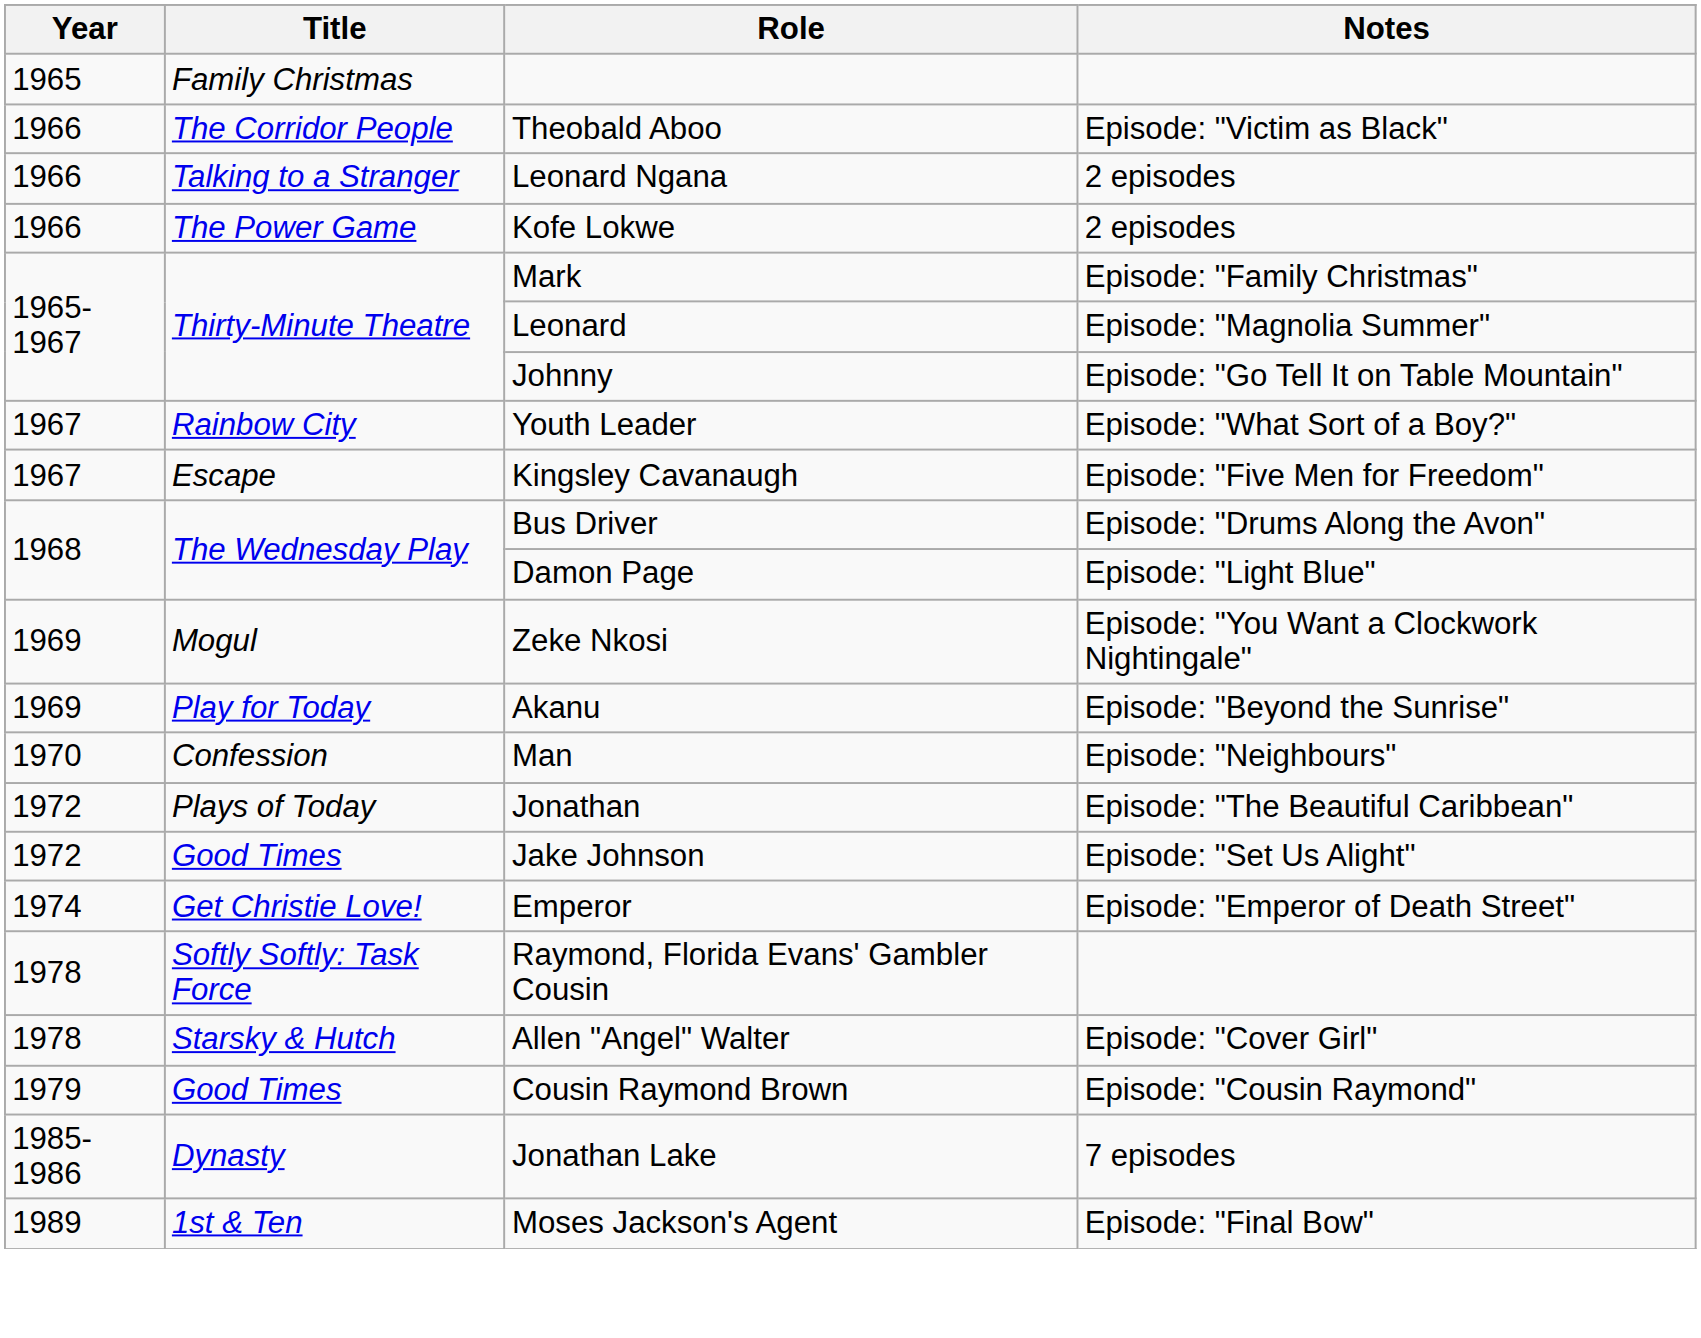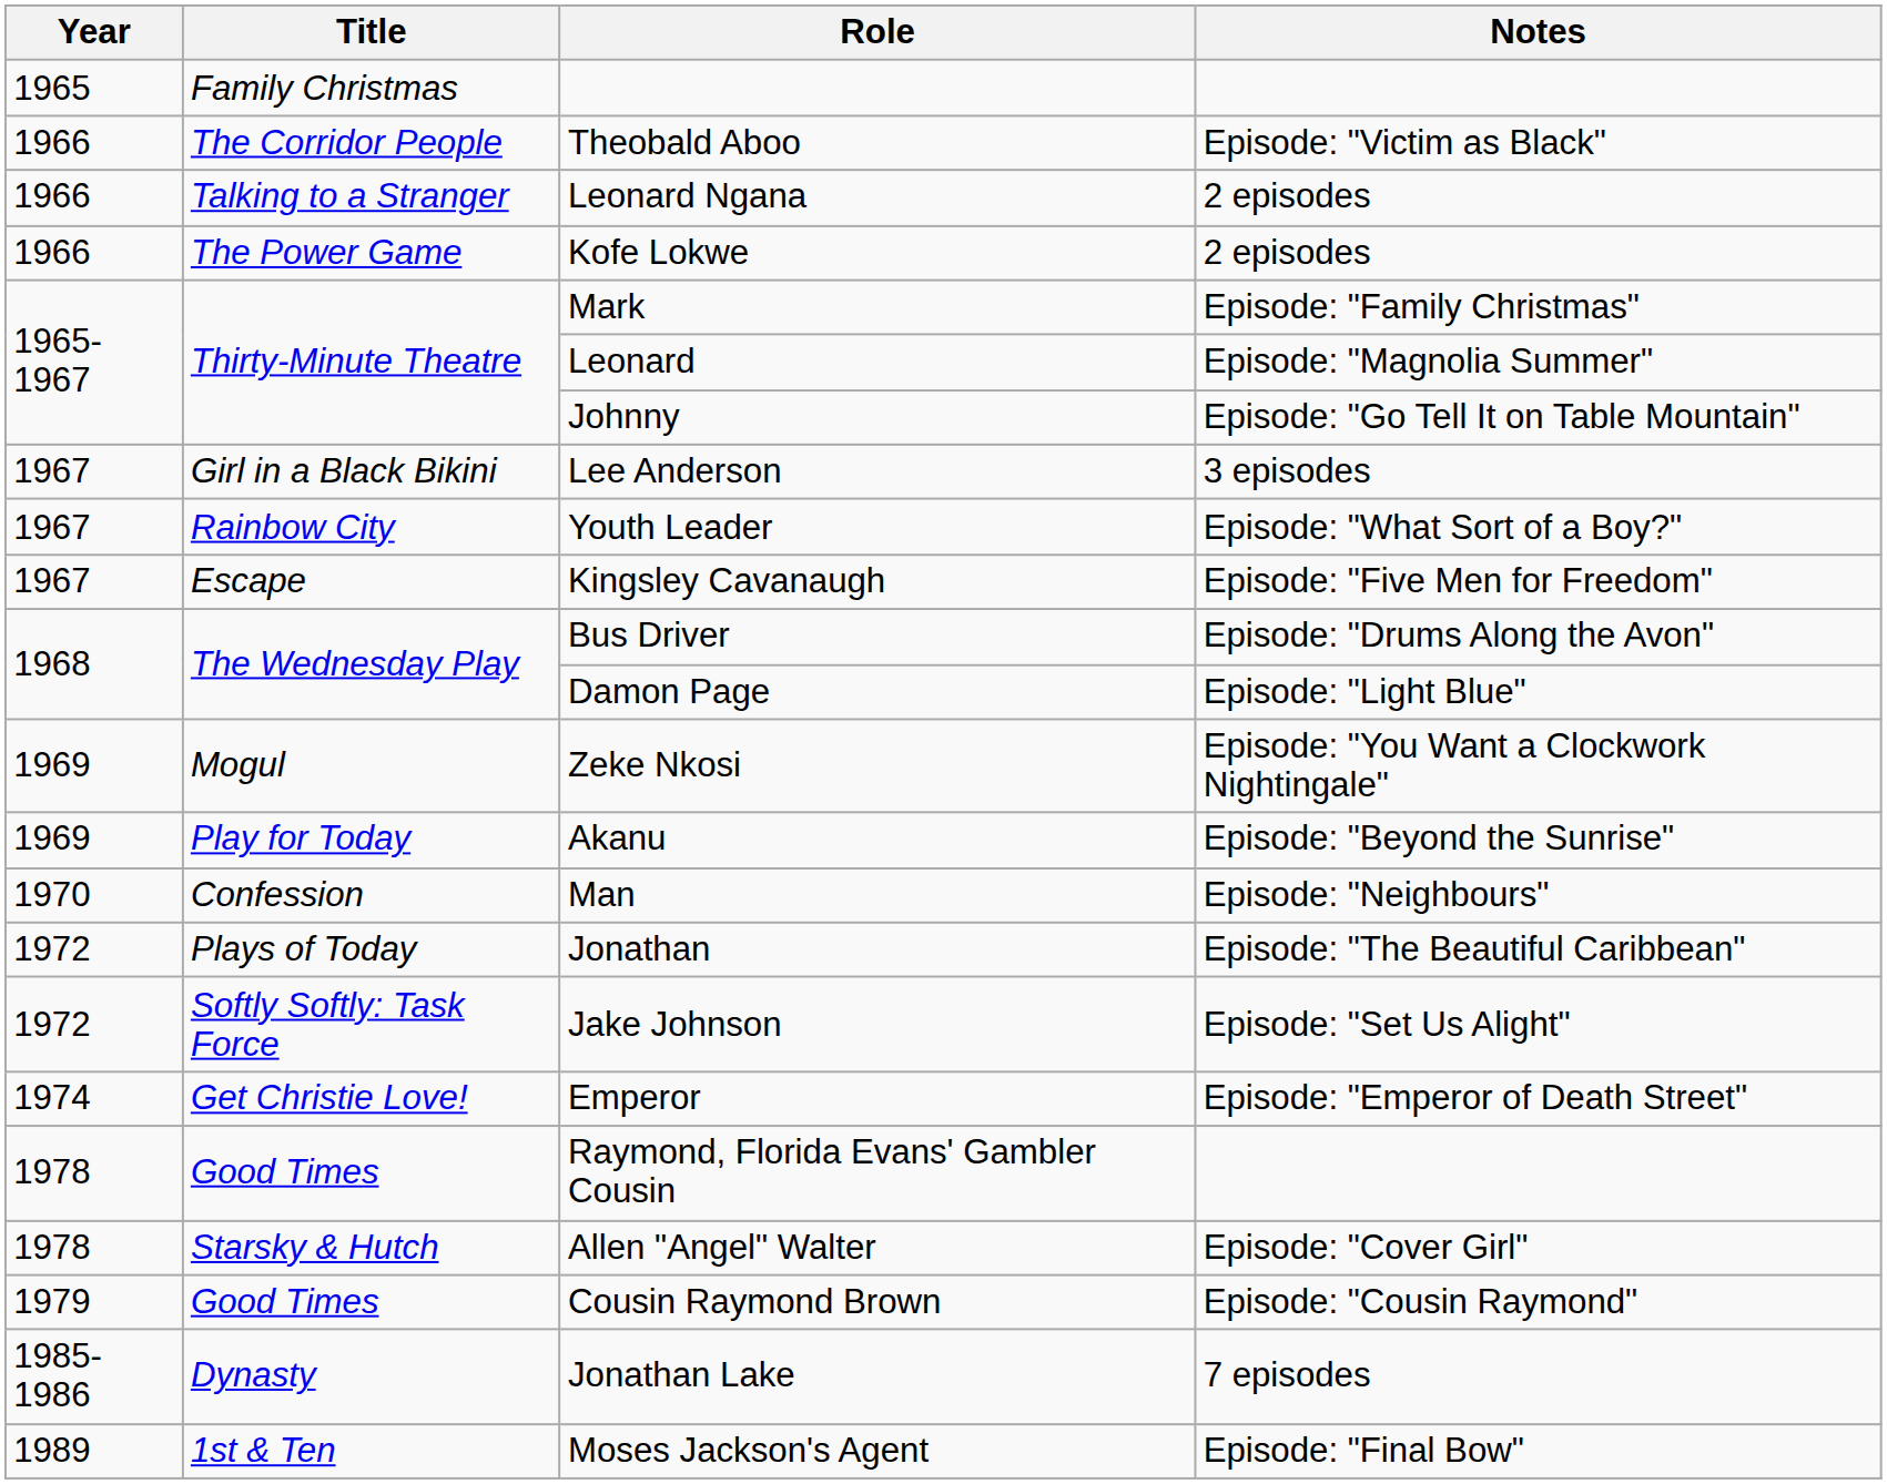 <table class="wikitable sortable">
 <tr>
 <th>Year</th>
 <th>Title</th>
 <th>Role</th>
 <th>Notes</th>
 </tr>
 <tr>
 <td>1965</td>
 <td><em>Family Christmas</em></td>
 <td></td>
 <td></td>
 </tr>
 <tr>
 <td>1966</td>
 <td><em><a href='#'>The Corridor People</a></em></td>
 <td>Theobald Aboo</td>
 <td>Episode: "Victim as Black"</td>
 </tr>
 <tr>
 <td>1966</td>
 <td><em><a href='#'>Talking to a Stranger</a></em></td>
 <td>Leonard Ngana</td>
 <td>2 episodes</td>
 </tr>
 <tr>
 <td>1966</td>
 <td><em><a href='#'>The Power Game</a></em></td>
 <td>Kofe Lokwe</td>
 <td>2 episodes</td>
 </tr>
 <tr>
 <td rowspan="3">1965-1967</td>
 <td rowspan="3"><em><a href='#'>Thirty-Minute Theatre</a></em></td>
 <td>Mark</td>
 <td>Episode: "Family Christmas"</td>
 </tr>
 <tr>
 <td>Leonard</td>
 <td>Episode: "Magnolia Summer"</td>
 </tr>
 <tr>
 <td>Johnny</td>
 <td>Episode: "Go Tell It on Table Mountain"</td>
+</tr>
+<tr>
+<td>1967</td>
+<td><em>Girl in a Black Bikini</em></td>
+<td>Lee Anderson</td>
+<td>3 episodes</td>
 </tr>
 <tr>
 <td>1967</td>
 <td><em><a href='#'>Rainbow City</a></em></td>
 <td>Youth Leader</td>
 <td>Episode: "What Sort of a Boy?"</td>
 </tr>
 <tr>
 <td>1967</td>
 <td><em>Escape</em></td>
 <td>Kingsley Cavanaugh</td>
 <td>Episode: "Five Men for Freedom"</td>
 </tr>
 <tr>
 <td rowspan="2">1968</td>
 <td rowspan="2"><em><a href='#'>The Wednesday Play</a></em></td>
 <td>Bus Driver</td>
 <td>Episode: "Drums Along the Avon"</td>
 </tr>
 <tr>
 <td>Damon Page</td>
 <td>Episode: "Light Blue"</td>
 </tr>
 <tr>
 <td>1969</td>
 <td><em>Mogul</em></td>
 <td>Zeke Nkosi</td>
 <td>Episode: "You Want a Clockwork Nightingale"</td>
 </tr>
 <tr>
 <td>1969</td>
 <td><em><a href='#'>Play for Today</a></em></td>
 <td>Akanu</td>
 <td>Episode: "Beyond the Sunrise"</td>
 </tr>
 <tr>
 <td>1970</td>
 <td><em>Confession</em></td>
 <td>Man</td>
 <td>Episode: "Neighbours"</td>
 </tr>
 <tr>
 <td>1972</td>
 <td><em>Plays of Today</em></td>
 <td>Jonathan</td>
 <td>Episode: "The Beautiful Caribbean"</td>
 </tr>
 <tr>
 <td>1972</td>
-<td><em><a href='#'>Good Times</a></em></td>
+<td><em><a href='#'>Softly Softly: Task Force</a></em></td>
 <td>Jake Johnson</td>
 <td>Episode: "Set Us Alight"</td>
 </tr>
 <tr>
 <td>1974</td>
 <td><em><a href='#'>Get Christie Love!</a></em></td>
 <td>Emperor</td>
 <td>Episode: "Emperor of Death Street"</td>
 </tr>
 <tr>
 <td>1978</td>
-<td><em><a href='#'>Softly Softly: Task Force</a></em></td>
+<td><em><a href='#'>Good Times</a></em></td>
 <td>Raymond, Florida Evans' Gambler Cousin</td>
 <td></td>
 </tr>
 <tr>
 <td>1978</td>
 <td><em><a href='#'>Starsky & Hutch</a></em></td>
 <td>Allen "Angel" Walter</td>
 <td>Episode: "Cover Girl"</td>
 </tr>
 <tr>
 <td>1979</td>
 <td><em><a href='#'>Good Times</a></em></td>
 <td>Cousin Raymond Brown</td>
 <td>Episode: "Cousin Raymond"</td>
 </tr>
 <tr>
 <td>1985-1986</td>
 <td><em><a href='#'>Dynasty</a></em></td>
 <td>Jonathan Lake</td>
 <td>7 episodes</td>
 </tr>
 <tr>
 <td>1989</td>
 <td><em><a href='#'>1st & Ten</a></em></td>
 <td>Moses Jackson's Agent</td>
 <td>Episode: "Final Bow"</td>
 </tr>
 </table>
